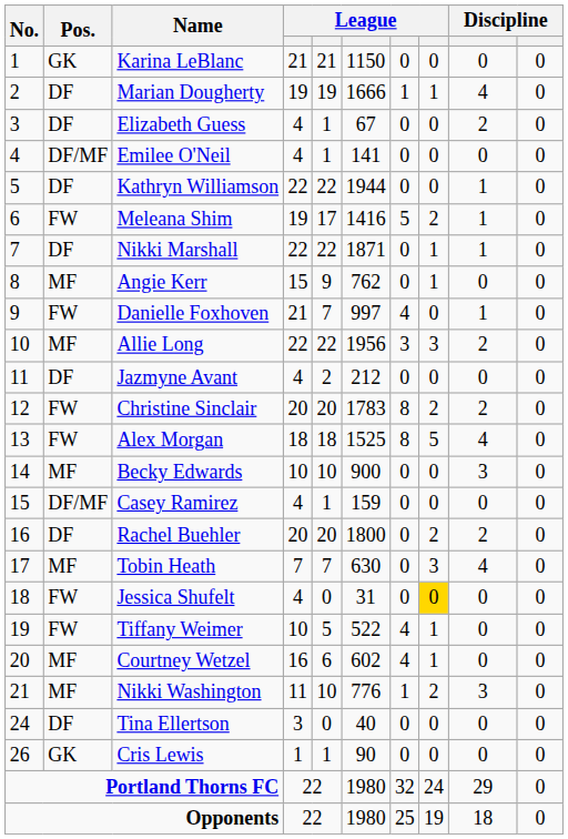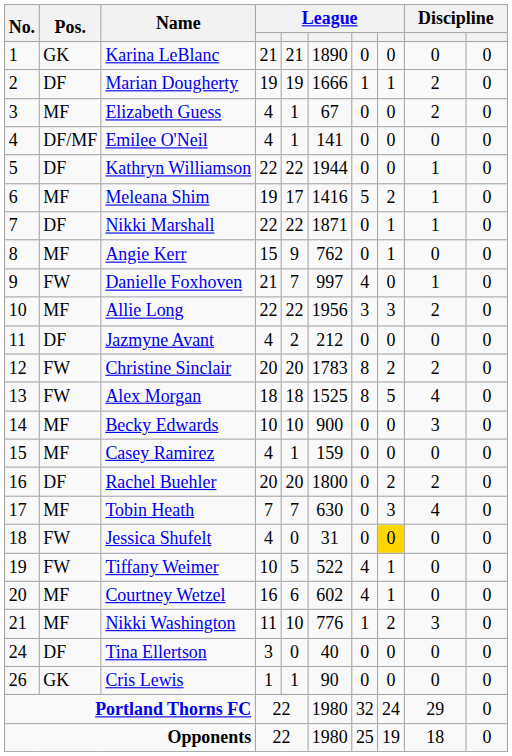 <table class="wikitable" style="text-align:center">
 <tr>
 <th rowspan=2 valign="bottom">No.</th>
 <th rowspan=2 valign="bottom">Pos.</th>
 <th rowspan=2 class="unsortable">Name</th>
 <th colspan=5 width="85"><a href='#'>League</a></th>
 <th colspan=2 width="85">Discipline</th>
 </tr>
 <tr>
 <th></th>
 <th></th>
 <th></th>
 <th></th>
 <th></th>
 <th></th>
 <th></th>
 </tr>
 <tr>
 <td align=left>1</td>
 <td align=left>GK</td>
 <td align=left> <a href='#'>Karina LeBlanc</a></td>
 <td>21</td>
 <td>21</td>
-<td>1150</td>
+<td>1890</td>
 <td>0</td>
 <td>0</td>
 <td>0</td>
 <td>0</td>
 </tr>
 <tr>
 <td align=left>2</td>
 <td align=left>DF</td>
 <td align=left> <a href='#'>Marian Dougherty</a></td>
 <td>19</td>
 <td>19</td>
 <td>1666</td>
 <td>1</td>
 <td>1</td>
-<td>4</td>
+<td>2</td>
 <td>0</td>
 </tr>
 <tr>
 <td align=left>3</td>
-<td align=left>DF</td>
+<td align=left>MF</td>
 <td align=left> <a href='#'>Elizabeth Guess</a></td>
 <td>4</td>
 <td>1</td>
 <td>67</td>
 <td>0</td>
 <td>0</td>
 <td>2</td>
 <td>0</td>
 </tr>
 <tr>
 <td align=left>4</td>
 <td align=left>DF/MF</td>
 <td align=left> <a href='#'>Emilee O'Neil</a></td>
 <td>4</td>
 <td>1</td>
 <td>141</td>
 <td>0</td>
 <td>0</td>
 <td>0</td>
 <td>0</td>
 </tr>
 <tr>
 <td align=left>5</td>
 <td align=left>DF</td>
 <td align=left> <a href='#'>Kathryn Williamson</a></td>
 <td>22</td>
 <td>22</td>
 <td>1944</td>
 <td>0</td>
 <td>0</td>
 <td>1</td>
 <td>0</td>
 </tr>
 <tr>
 <td align=left>6</td>
-<td align=left>FW</td>
+<td align=left>MF</td>
 <td align=left> <a href='#'>Meleana Shim</a></td>
 <td>19</td>
 <td>17</td>
 <td>1416</td>
 <td>5</td>
 <td>2</td>
 <td>1</td>
 <td>0</td>
 </tr>
 <tr>
 <td align=left>7</td>
 <td align=left>DF</td>
 <td align=left> <a href='#'>Nikki Marshall</a></td>
 <td>22</td>
 <td>22</td>
 <td>1871</td>
 <td>0</td>
 <td>1</td>
 <td>1</td>
 <td>0</td>
 </tr>
 <tr>
 <td align=left>8</td>
 <td align=left>MF</td>
 <td align=left> <a href='#'>Angie Kerr</a></td>
 <td>15</td>
 <td>9</td>
 <td>762</td>
 <td>0</td>
 <td>1</td>
 <td>0</td>
 <td>0</td>
 </tr>
 <tr>
 <td align=left>9</td>
 <td align=left>FW</td>
 <td align=left> <a href='#'>Danielle Foxhoven</a></td>
 <td>21</td>
 <td>7</td>
 <td>997</td>
 <td>4</td>
 <td>0</td>
 <td>1</td>
 <td>0</td>
 </tr>
 <tr>
 <td align=left>10</td>
 <td align=left>MF</td>
 <td align=left> <a href='#'>Allie Long</a></td>
 <td>22</td>
 <td>22</td>
 <td>1956</td>
 <td>3</td>
 <td>3</td>
 <td>2</td>
 <td>0</td>
 </tr>
 <tr>
 <td align=left>11</td>
 <td align=left>DF</td>
 <td align=left> <a href='#'>Jazmyne Avant</a></td>
 <td>4</td>
 <td>2</td>
 <td>212</td>
 <td>0</td>
 <td>0</td>
 <td>0</td>
 <td>0</td>
 </tr>
 <tr>
 <td align=left>12</td>
 <td align=left>FW</td>
 <td align=left> <a href='#'>Christine Sinclair</a></td>
 <td>20</td>
 <td>20</td>
 <td>1783</td>
 <td>8</td>
 <td>2</td>
 <td>2</td>
 <td>0</td>
 </tr>
 <tr>
 <td align=left>13</td>
 <td align=left>FW</td>
 <td align=left> <a href='#'>Alex Morgan</a></td>
 <td>18</td>
 <td>18</td>
 <td>1525</td>
 <td>8</td>
 <td>5</td>
 <td>4</td>
 <td>0</td>
 </tr>
 <tr>
 <td align=left>14</td>
 <td align=left>MF</td>
 <td align=left> <a href='#'>Becky Edwards</a></td>
 <td>10</td>
 <td>10</td>
 <td>900</td>
 <td>0</td>
 <td>0</td>
 <td>3</td>
 <td>0</td>
 </tr>
 <tr>
 <td align=left>15</td>
-<td align=left>DF/MF</td>
+<td align=left>MF</td>
 <td align=left> <a href='#'>Casey Ramirez</a></td>
 <td>4</td>
 <td>1</td>
 <td>159</td>
 <td>0</td>
 <td>0</td>
 <td>0</td>
 <td>0</td>
 </tr>
 <tr>
 <td align=left>16</td>
 <td align=left>DF</td>
 <td align=left> <a href='#'>Rachel Buehler</a></td>
 <td>20</td>
 <td>20</td>
 <td>1800</td>
 <td>0</td>
 <td>2</td>
 <td>2</td>
 <td>0</td>
 </tr>
 <tr>
 <td align=left>17</td>
 <td align=left>MF</td>
 <td align=left> <a href='#'>Tobin Heath</a></td>
 <td>7</td>
 <td>7</td>
 <td>630</td>
 <td>0</td>
 <td>3</td>
 <td>4</td>
 <td>0</td>
 </tr>
 <tr>
 <td align=left>18</td>
 <td align=left>FW</td>
 <td align=left> <a href='#'>Jessica Shufelt</a></td>
 <td>4</td>
 <td>0</td>
 <td>31</td>
 <td>0</td>
 <td style="background: gold;">0</td>
 <td>0</td>
 <td>0</td>
 </tr>
 <tr>
 <td align=left>19</td>
 <td align=left>FW</td>
 <td align=left> <a href='#'>Tiffany Weimer</a></td>
 <td>10</td>
 <td>5</td>
 <td>522</td>
 <td>4</td>
 <td>1</td>
 <td>0</td>
 <td>0</td>
 </tr>
 <tr>
 <td align=left>20</td>
 <td align=left>MF</td>
 <td align=left> <a href='#'>Courtney Wetzel</a></td>
 <td>16</td>
 <td>6</td>
 <td>602</td>
 <td>4</td>
 <td>1</td>
 <td>0</td>
 <td>0</td>
 </tr>
 <tr>
 <td align=left>21</td>
 <td align=left>MF</td>
 <td align=left> <a href='#'>Nikki Washington</a></td>
 <td>11</td>
 <td>10</td>
 <td>776</td>
 <td>1</td>
 <td>2</td>
 <td>3</td>
 <td>0</td>
 </tr>
 <tr>
 <td align=left>24</td>
 <td align=left>DF</td>
 <td align=left> <a href='#'>Tina Ellertson</a></td>
 <td>3</td>
 <td>0</td>
 <td>40</td>
 <td>0</td>
 <td>0</td>
 <td>0</td>
 <td>0</td>
 </tr>
 <tr>
 <td align=left>26</td>
 <td align=left>GK</td>
 <td align=left> <a href='#'>Cris Lewis</a></td>
 <td>1</td>
 <td>1</td>
 <td>90</td>
 <td>0</td>
 <td>0</td>
 <td>0</td>
 <td>0</td>
 </tr>
 <tr>
 <td colspan=3 align=right><strong><a href='#'>Portland Thorns FC</a></strong></td>
 <td colspan=2>22</td>
 <td>1980</td>
 <td>32</td>
 <td>24</td>
 <td>29</td>
 <td>0</td>
 </tr>
 <tr>
 <td colspan=3 align=right><strong>Opponents</strong></td>
 <td colspan=2>22</td>
 <td>1980</td>
 <td>25</td>
 <td>19</td>
 <td>18</td>
 <td>0</td>
 </tr>
 </table>
